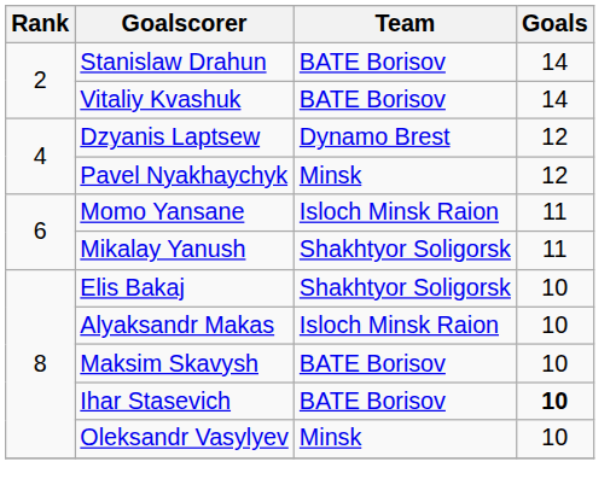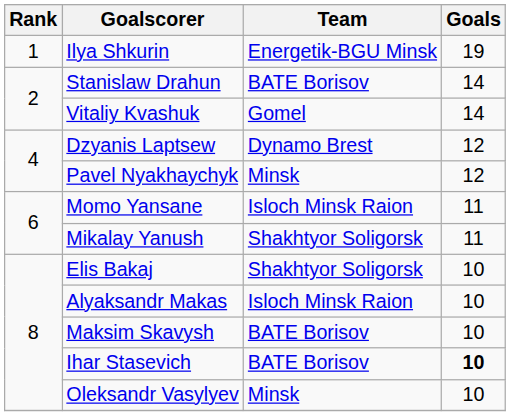 <table class="wikitable">
 <tr align="center" bgcolor="#cccccc">
 <th>Rank</th>
 <th>Goalscorer</th>
 <th>Team</th>
 <th>Goals</th>
+</tr>
+<tr>
+<td align="center">1</td>
+<td> <a href='#'>Ilya Shkurin</a></td>
+<td><a href='#'>Energetik-BGU Minsk</a></td>
+<td align="center">19</td>
 </tr>
 <tr>
 <td align="center" rowspan="2">2</td>
 <td> <a href='#'>Stanislaw Drahun</a></td>
 <td><a href='#'>BATE Borisov</a></td>
 <td align="center">14</td>
 </tr>
 <tr>
 <td> <a href='#'>Vitaliy Kvashuk</a></td>
-<td><a href='#'>BATE Borisov</a></td>
+<td><a href='#'>Gomel</a></td>
 <td align="center">14</td>
 </tr>
 <tr>
 <td align="center" rowspan="2">4</td>
 <td> <a href='#'>Dzyanis Laptsew</a></td>
 <td><a href='#'>Dynamo Brest</a></td>
 <td align="center">12</td>
 </tr>
 <tr>
 <td> <a href='#'>Pavel Nyakhaychyk</a></td>
 <td><a href='#'>Minsk</a></td>
 <td align="center">12</td>
 </tr>
 <tr>
 <td align="center" rowspan="2">6</td>
 <td> <a href='#'>Momo Yansane</a></td>
 <td><a href='#'>Isloch Minsk Raion</a></td>
 <td align="center">11</td>
 </tr>
 <tr>
 <td> <a href='#'>Mikalay Yanush</a></td>
 <td><a href='#'>Shakhtyor Soligorsk</a></td>
 <td align="center">11</td>
 </tr>
 <tr>
 <td align="center" rowspan="5">8</td>
 <td> <a href='#'>Elis Bakaj</a></td>
 <td><a href='#'>Shakhtyor Soligorsk</a></td>
 <td align="center">10</td>
 </tr>
 <tr>
 <td> <a href='#'>Alyaksandr Makas</a></td>
 <td><a href='#'>Isloch Minsk Raion</a></td>
 <td align="center">10</td>
 </tr>
 <tr>
 <td> <a href='#'>Maksim Skavysh</a></td>
 <td><a href='#'>BATE Borisov</a></td>
 <td align="center">10</td>
 </tr>
 <tr>
 <td> <a href='#'>Ihar Stasevich</a></td>
 <td><a href='#'>BATE Borisov</a></td>
 <td align="center"><strong>10</strong></td>
 </tr>
 <tr>
 <td> <a href='#'>Oleksandr Vasylyev</a></td>
 <td><a href='#'>Minsk</a></td>
 <td align="center">10</td>
 </tr>
 <tr>
 </tr>
 </table>
